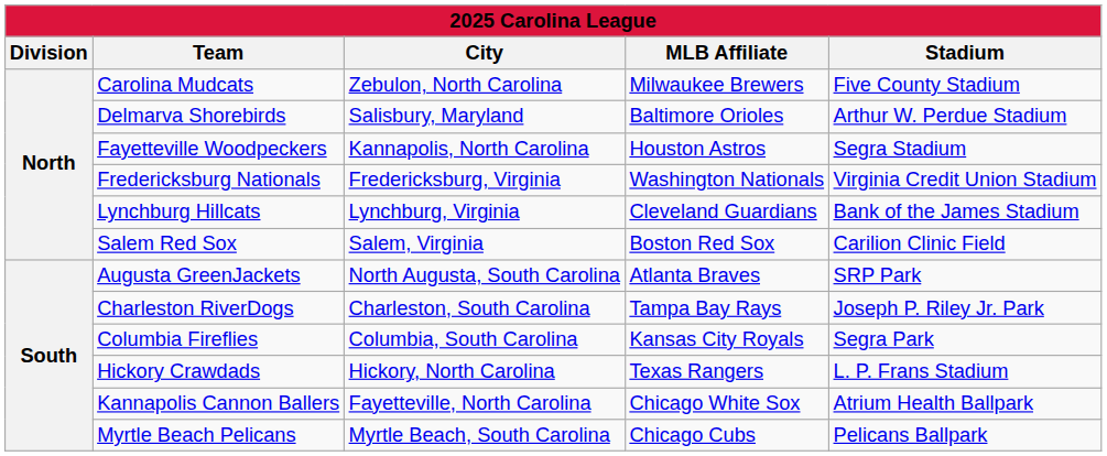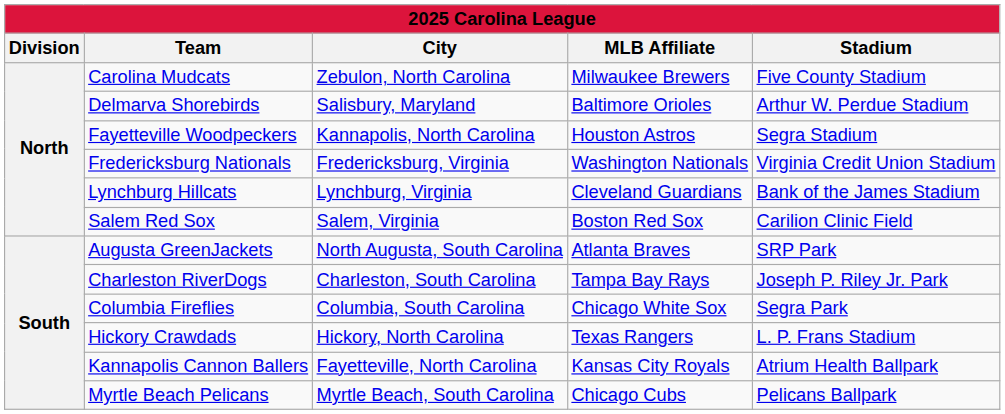 <table class="wikitable" style="width:auto">
 <tr>
 <td bgcolor="#DC143C" align="center" colspan="7"><strong><span>2025 Carolina League</span></strong></td>
 </tr>
 <tr>
 <th>Division</th>
 <th>Team</th>
 <th>City</th>
 <th>MLB Affiliate</th>
 <th>Stadium</th>
 </tr>
 <tr>
 <th rowspan="6">North</th>
 <td><a href='#'>Carolina Mudcats</a></td>
 <td><a href='#'>Zebulon, North Carolina</a></td>
 <td><a href='#'>Milwaukee Brewers</a></td>
 <td><a href='#'>Five County Stadium</a></td>
 </tr>
 <tr>
 <td><a href='#'>Delmarva Shorebirds</a></td>
 <td><a href='#'>Salisbury, Maryland</a></td>
 <td><a href='#'>Baltimore Orioles</a></td>
 <td><a href='#'>Arthur W. Perdue Stadium</a></td>
 </tr>
 <tr>
 <td><a href='#'>Fayetteville Woodpeckers</a></td>
 <td><a href='#'>Kannapolis, North Carolina</a></td>
 <td><a href='#'>Houston Astros</a></td>
 <td><a href='#'>Segra Stadium</a></td>
 </tr>
 <tr>
 <td><a href='#'>Fredericksburg Nationals</a></td>
 <td><a href='#'>Fredericksburg, Virginia</a></td>
 <td><a href='#'>Washington Nationals</a></td>
 <td><a href='#'>Virginia Credit Union Stadium</a></td>
 </tr>
 <tr>
 <td><a href='#'>Lynchburg Hillcats</a></td>
 <td><a href='#'>Lynchburg, Virginia</a></td>
 <td><a href='#'>Cleveland Guardians</a></td>
 <td><a href='#'>Bank of the James Stadium</a></td>
 </tr>
 <tr>
 <td><a href='#'>Salem Red Sox</a></td>
 <td><a href='#'>Salem, Virginia</a></td>
 <td><a href='#'>Boston Red Sox</a></td>
 <td><a href='#'>Carilion Clinic Field</a></td>
 </tr>
 <tr>
 <th rowspan="6">South</th>
 <td><a href='#'>Augusta GreenJackets</a></td>
 <td><a href='#'>North Augusta, South Carolina</a></td>
 <td><a href='#'>Atlanta Braves</a></td>
 <td><a href='#'>SRP Park</a></td>
 </tr>
 <tr>
 <td><a href='#'>Charleston RiverDogs</a></td>
 <td><a href='#'>Charleston, South Carolina</a></td>
 <td><a href='#'>Tampa Bay Rays</a></td>
 <td><a href='#'>Joseph P. Riley Jr. Park</a></td>
 </tr>
 <tr>
 <td><a href='#'>Columbia Fireflies</a></td>
 <td><a href='#'>Columbia, South Carolina</a></td>
-<td><a href='#'>Kansas City Royals</a></td>
+<td><a href='#'>Chicago White Sox</a></td>
 <td><a href='#'>Segra Park</a></td>
 </tr>
 <tr>
 <td><a href='#'>Hickory Crawdads</a></td>
 <td><a href='#'>Hickory, North Carolina</a></td>
 <td><a href='#'>Texas Rangers</a></td>
 <td><a href='#'>L. P. Frans Stadium</a></td>
 </tr>
 <tr>
 <td><a href='#'>Kannapolis Cannon Ballers</a></td>
 <td><a href='#'>Fayetteville, North Carolina</a></td>
-<td><a href='#'>Chicago White Sox</a></td>
+<td><a href='#'>Kansas City Royals</a></td>
 <td><a href='#'>Atrium Health Ballpark</a></td>
 </tr>
 <tr>
 <td><a href='#'>Myrtle Beach Pelicans</a></td>
 <td><a href='#'>Myrtle Beach, South Carolina</a></td>
 <td><a href='#'>Chicago Cubs</a></td>
 <td><a href='#'>Pelicans Ballpark</a></td>
 </tr>
 </table>
